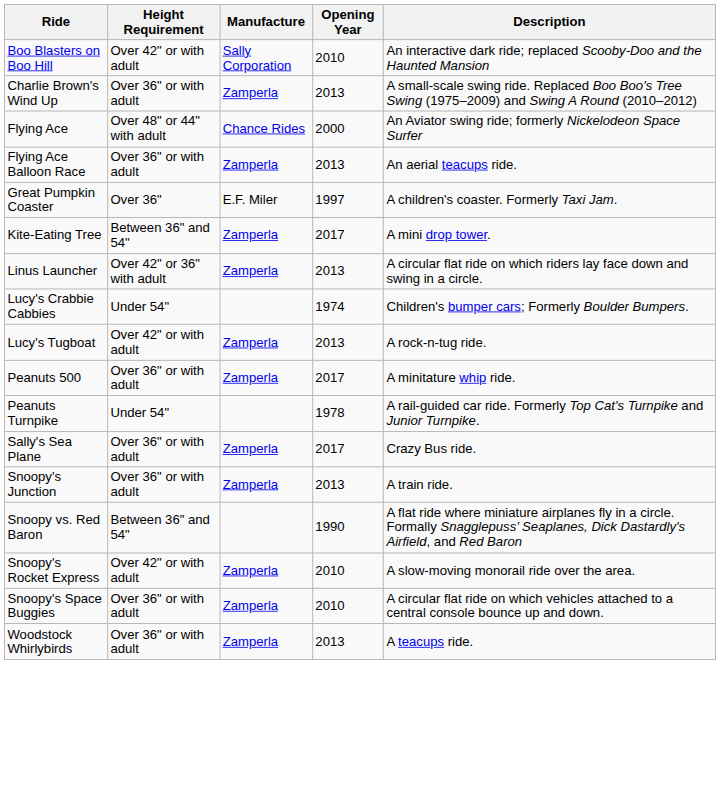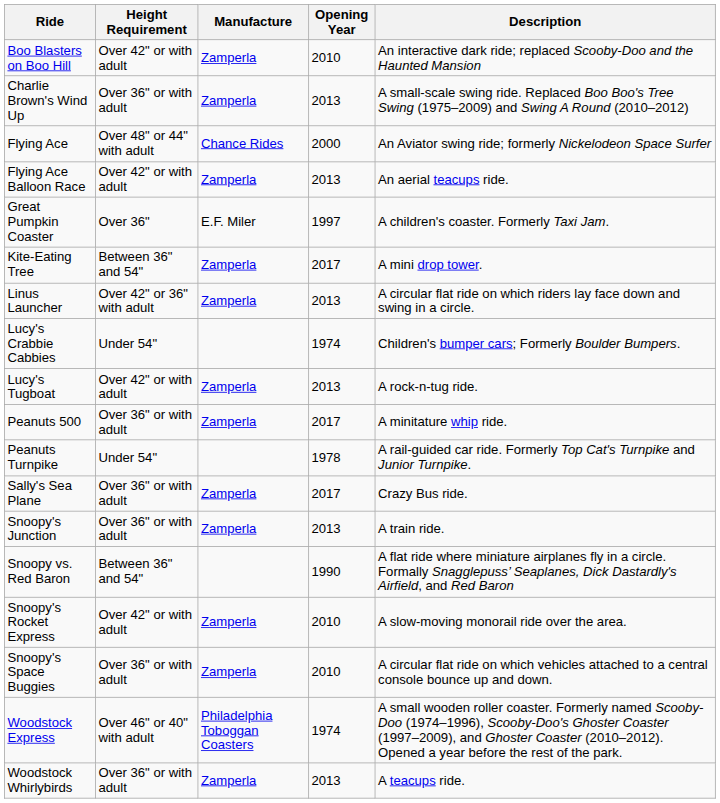 <table class="wikitable sortable">
 <tr>
 <th>Ride</th>
 <th>Height Requirement</th>
 <th>Manufacture</th>
 <th>Opening Year</th>
 <th>Description</th>
 </tr>
 <tr>
 <td><a href='#'>Boo Blasters on Boo Hill</a></td>
 <td>Over 42" or with adult</td>
-<td><a href='#'>Sally Corporation</a></td>
+<td><a href='#'>Zamperla</a></td>
 <td>2010</td>
 <td>An interactive dark ride; replaced <em>Scooby-Doo and the Haunted Mansion</em></td>
 </tr>
 <tr>
 <td>Charlie Brown's Wind Up</td>
 <td>Over 36" or with adult</td>
 <td><a href='#'>Zamperla</a></td>
 <td>2013</td>
 <td>A small-scale swing ride. Replaced <em>Boo Boo's Tree Swing</em> (1975–2009) and <em>Swing A Round</em> (2010–2012)</td>
 </tr>
 <tr>
 <td>Flying Ace</td>
 <td>Over 48" or 44" with adult</td>
 <td><a href='#'>Chance Rides</a></td>
 <td>2000</td>
 <td>An Aviator swing ride; formerly <em>Nickelodeon Space Surfer</em></td>
 </tr>
 <tr>
 <td>Flying Ace Balloon Race</td>
-<td>Over 36" or with adult</td>
+<td>Over 42" or with adult</td>
 <td><a href='#'>Zamperla</a></td>
 <td>2013</td>
 <td>An aerial <a href='#'>teacups</a> ride.</td>
 </tr>
 <tr>
 <td>Great Pumpkin Coaster</td>
 <td>Over 36"</td>
 <td>E.F. Miler</td>
 <td>1997</td>
 <td>A  children's coaster. Formerly <em>Taxi Jam</em>.</td>
 </tr>
 <tr>
 <td>Kite-Eating Tree</td>
 <td>Between 36" and 54"</td>
 <td><a href='#'>Zamperla</a></td>
 <td>2017</td>
 <td>A mini <a href='#'>drop tower</a>.</td>
 </tr>
 <tr>
 <td>Linus Launcher</td>
 <td>Over 42" or 36" with adult</td>
 <td><a href='#'>Zamperla</a></td>
 <td>2013</td>
 <td>A circular flat ride on which riders lay face down and swing in a circle.</td>
 </tr>
 <tr>
 <td>Lucy's Crabbie Cabbies</td>
 <td>Under 54"</td>
 <td></td>
 <td>1974</td>
 <td>Children's <a href='#'>bumper cars</a>; Formerly <em>Boulder Bumpers</em>.</td>
 </tr>
 <tr>
 <td>Lucy's Tugboat</td>
 <td>Over 42" or with adult</td>
 <td><a href='#'>Zamperla</a></td>
 <td>2013</td>
 <td>A rock-n-tug ride.</td>
 </tr>
 <tr>
 <td>Peanuts 500</td>
 <td>Over 36" or with adult</td>
 <td><a href='#'>Zamperla</a></td>
 <td>2017</td>
 <td>A minitature <a href='#'>whip</a> ride.</td>
 </tr>
 <tr>
 <td>Peanuts Turnpike</td>
 <td>Under 54"</td>
 <td></td>
 <td>1978</td>
 <td>A rail-guided car ride. Formerly <em>Top Cat's Turnpike</em> and <em>Junior Turnpike</em>.</td>
 </tr>
 <tr>
 <td>Sally's Sea Plane</td>
 <td>Over 36" or with adult</td>
 <td><a href='#'>Zamperla</a></td>
 <td>2017</td>
 <td>Crazy Bus ride.</td>
 </tr>
 <tr>
 <td>Snoopy's Junction</td>
 <td>Over 36" or with adult</td>
 <td><a href='#'>Zamperla</a></td>
 <td>2013</td>
 <td>A train ride.</td>
 </tr>
 <tr>
 <td>Snoopy vs. Red Baron</td>
 <td>Between 36" and 54"</td>
 <td></td>
 <td>1990</td>
 <td>A flat ride where miniature airplanes fly in a circle. Formally <em>Snagglepuss’ Seaplanes, Dick Dastardly's Airfield</em>, and <em>Red Baron</em></td>
 </tr>
 <tr>
 <td>Snoopy's Rocket Express</td>
 <td>Over 42" or with adult</td>
 <td><a href='#'>Zamperla</a></td>
 <td>2010</td>
 <td>A slow-moving monorail ride over the area.</td>
 </tr>
 <tr>
 <td>Snoopy's Space Buggies</td>
 <td>Over 36" or with adult</td>
 <td><a href='#'>Zamperla</a></td>
 <td>2010</td>
 <td>A circular flat ride on which vehicles attached to a central console bounce up and down.</td>
 </tr>
 <tr>
+<td><a href='#'>Woodstock Express</a></td>
+<td>Over 46" or 40" with adult</td>
+<td><a href='#'>Philadelphia Toboggan Coasters</a></td>
+<td>1974</td>
+<td>A small wooden roller coaster. Formerly named <em>Scooby-Doo</em> (1974–1996), <em>Scooby-Doo's Ghoster Coaster</em> (1997–2009), and <em>Ghoster Coaster</em> (2010–2012). Opened a year before the rest of the park.</td>
+</tr>
+<tr>
 <td>Woodstock Whirlybirds</td>
 <td>Over 36" or with adult</td>
 <td><a href='#'>Zamperla</a></td>
 <td>2013</td>
 <td>A <a href='#'>teacups</a> ride.</td>
 </tr>
 </table>
